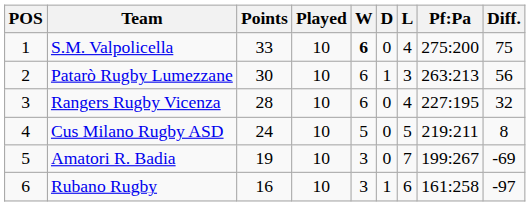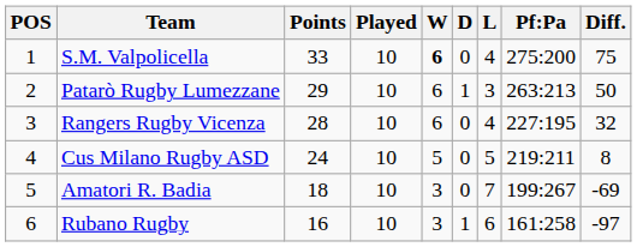 <table class="wikitable" style="float:left; margin-right:15px; text-align: center;">
 <tr>
 <th>POS</th>
 <th>Team</th>
 <th>Points</th>
 <th>Played</th>
 <th>W</th>
 <th>D</th>
 <th>L</th>
 <th>Pf:Pa</th>
 <th>Diff.</th>
 </tr>
 <tr>
 <td>1</td>
 <td align=left><a href='#'>S.M. Valpolicella</a></td>
 <td>33</td>
 <td>10</td>
 <td><strong>6</strong></td>
 <td>0</td>
 <td>4</td>
 <td>275:200</td>
 <td>75</td>
 </tr>
 <tr>
 <td>2</td>
 <td align=left><a href='#'>Patarò Rugby Lumezzane</a></td>
-<td>30</td>
+<td>29</td>
 <td>10</td>
 <td>6</td>
 <td>1</td>
 <td>3</td>
 <td>263:213</td>
-<td>56</td>
+<td>50</td>
 </tr>
 <tr>
 <td>3</td>
 <td align=left><a href='#'>Rangers Rugby Vicenza</a></td>
 <td>28</td>
 <td>10</td>
 <td>6</td>
 <td>0</td>
 <td>4</td>
 <td>227:195</td>
 <td>32</td>
 </tr>
 <tr>
 <td>4</td>
 <td align=left><a href='#'>Cus Milano Rugby ASD</a></td>
 <td>24</td>
 <td>10</td>
 <td>5</td>
 <td>0</td>
 <td>5</td>
 <td>219:211</td>
 <td>8</td>
 </tr>
 <tr>
 <td>5</td>
 <td align=left><a href='#'>Amatori R. Badia</a></td>
-<td>19</td>
+<td>18</td>
 <td>10</td>
 <td>3</td>
 <td>0</td>
 <td>7</td>
 <td>199:267</td>
 <td>-69</td>
 </tr>
 <tr>
 <td>6</td>
 <td align=left><a href='#'>Rubano Rugby</a></td>
 <td>16</td>
 <td>10</td>
 <td>3</td>
 <td>1</td>
 <td>6</td>
 <td>161:258</td>
 <td>-97</td>
 </tr>
 </table>
